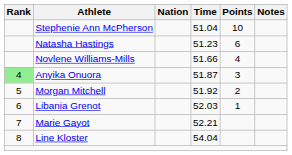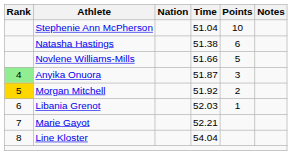 <table class="wikitable sortable" style="text-align:center;">
 <tr>
 <th scope="col" style="width: 10px;">Rank</th>
 <th scope="col">Athlete</th>
 <th scope="col">Nation</th>
 <th scope="col">Time</th>
 <th scope="col">Points</th>
 <th scope="col">Notes</th>
 </tr>
 <tr>
 <td></td>
 <td align=left><a href='#'>Stephenie Ann McPherson</a></td>
 <td align=left></td>
 <td>51.04</td>
 <td>10</td>
 <td></td>
 </tr>
 <tr>
 <td></td>
 <td align=left><a href='#'>Natasha Hastings</a></td>
 <td align=left></td>
-<td>51.23</td>
+<td>51.38</td>
 <td>6</td>
 <td></td>
 </tr>
 <tr>
 <td></td>
 <td align=left><a href='#'>Novlene Williams-Mills</a></td>
 <td align=left></td>
 <td>51.66</td>
-<td>4</td>
+<td>5</td>
 <td></td>
 </tr>
 <tr>
 <td style="background: lightgreen;">4</td>
 <td align=left><a href='#'>Anyika Onuora</a></td>
 <td align=left></td>
 <td>51.87</td>
 <td>3</td>
 <td></td>
 </tr>
 <tr>
-<td>5</td>
+<td style="background: gold;">5</td>
 <td align=left><a href='#'>Morgan Mitchell</a></td>
 <td align=left></td>
 <td>51.92</td>
 <td>2</td>
 <td></td>
 </tr>
 <tr>
 <td>6</td>
 <td align=left><a href='#'>Libania Grenot</a></td>
 <td align=left></td>
 <td>52.03</td>
 <td>1</td>
 <td></td>
 </tr>
 <tr>
 <td>7</td>
 <td align=left><a href='#'>Marie Gayot</a></td>
 <td align=left></td>
 <td>52.21</td>
 <td></td>
 <td></td>
 </tr>
 <tr>
 <td>8</td>
 <td align=left><a href='#'>Line Kloster</a></td>
 <td align=left></td>
 <td>54.04</td>
 <td></td>
 <td></td>
 </tr>
 <tr class="sortbottom">
 <td colspan="6"></td>
 </tr>
 </table>
